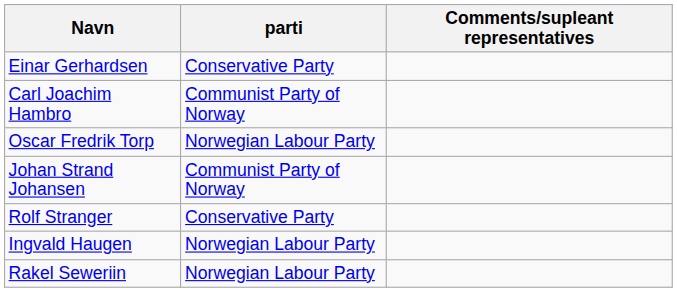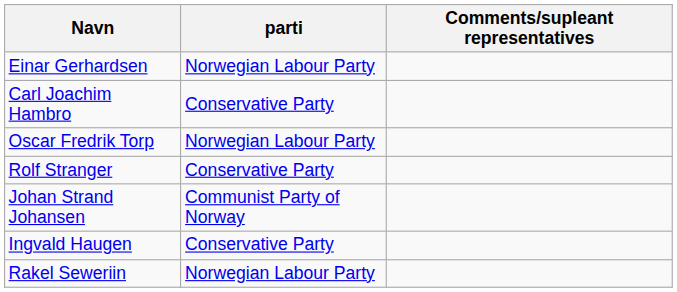 <table class="wikitable">
 <tr>
 <th>Navn</th>
 <th>parti</th>
 <th>Comments/supleant representatives</th>
 </tr>
 <tr>
 <td><a href='#'>Einar Gerhardsen</a></td>
-<td><a href='#'>Conservative Party</a></td>
+<td><a href='#'>Norwegian Labour Party</a></td>
 <td></td>
 </tr>
 <tr>
 <td><a href='#'>Carl Joachim Hambro</a></td>
-<td><a href='#'>Communist Party of Norway</a></td>
+<td><a href='#'>Conservative Party</a></td>
 <td></td>
 </tr>
 <tr>
 <td><a href='#'>Oscar Fredrik Torp</a></td>
 <td><a href='#'>Norwegian Labour Party</a></td>
 <td></td>
 </tr>
 <tr>
+<td><a href='#'>Rolf Stranger</a></td>
+<td><a href='#'>Conservative Party</a></td>
+<td></td>
+</tr>
+<tr>
 <td><a href='#'>Johan Strand Johansen</a></td>
 <td><a href='#'>Communist Party of Norway</a></td>
 <td></td>
 </tr>
 <tr>
-<td><a href='#'>Rolf Stranger</a></td>
+<td><a href='#'>Ingvald Haugen</a></td>
 <td><a href='#'>Conservative Party</a></td>
-<td></td>
-</tr>
-<tr>
-<td><a href='#'>Ingvald Haugen</a></td>
-<td><a href='#'>Norwegian Labour Party</a></td>
 <td></td>
 </tr>
 <tr>
 <td><a href='#'>Rakel Seweriin</a></td>
 <td><a href='#'>Norwegian Labour Party</a></td>
 <td></td>
 </tr>
 </table>
